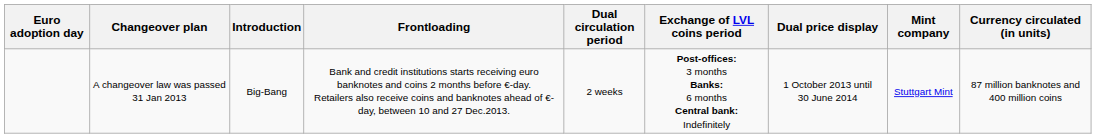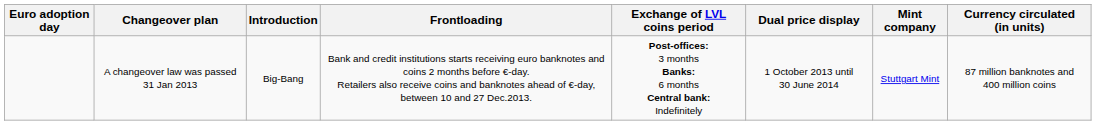 <table class="wikitable" style="font-size:85%; text-align:center">
 <tr>
 <th>Euro adoption day</th>
 <th>Changeover plan</th>
 <th>Introduction</th>
 <th>Frontloading</th>
-<th>Dual circulation<br> period</th>
 <th>Exchange of <a href='#'>LVL</a> coins period</th>
 <th>Dual price display</th>
 <th>Mint company</th>
 <th>Currency circulated<br>(in units)</th>
 </tr>
 <tr ---->
 <td><strong></strong></td>
 <td><small>A changeover law was passed 31 Jan 2013</small></td>
 <td><small>Big-Bang</small></td>
 <td><small>Bank and credit institutions starts receiving euro banknotes and coins 2 months before €-day.<br>Retailers also receive coins and banknotes ahead of €-day, between 10 and 27 Dec.2013.</small></td>
-<td><small>2 weeks</small></td>
 <td><small><strong>Post-offices:</strong><br> 3 months<br><strong>Banks:</strong><br> 6 months<br><strong>Central bank:</strong><br> Indefinitely</small></td>
 <td><small>1 October 2013 until 30 June 2014</small></td>
 <td><small><a href='#'>Stuttgart Mint</a></small></td>
 <td><small>87 million banknotes and 400 million coins</small></td>
 </tr>
 </table>
